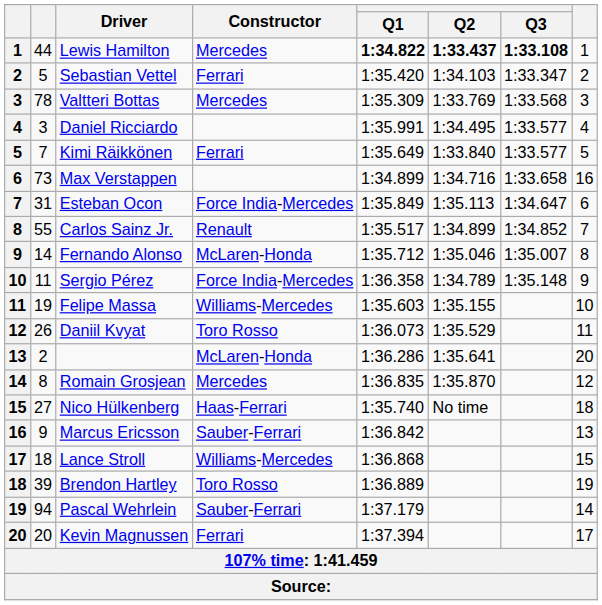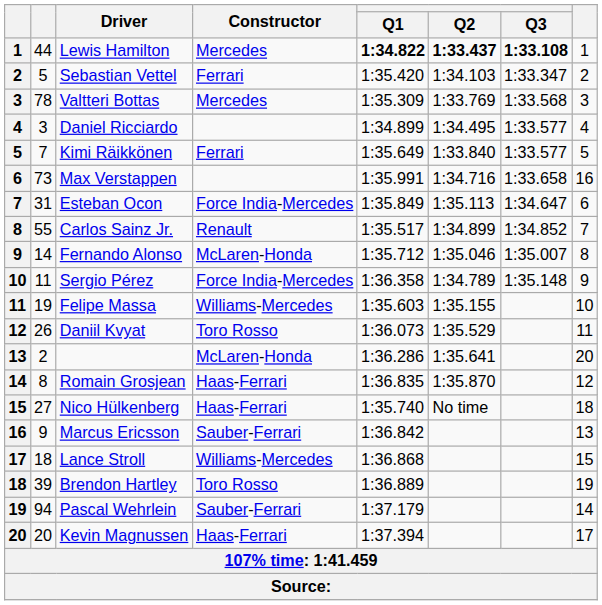 <table class="wikitable sortable" style="font-size:85%">
 <tr>
 <th rowspan=2></th>
 <th rowspan=2></th>
 <th rowspan=2>Driver</th>
 <th rowspan=2>Constructor</th>
 <th colspan=3></th>
 <th rowspan=2></th>
 </tr>
 <tr>
 <th>Q1</th>
 <th>Q2</th>
 <th>Q3</th>
 </tr>
 <tr>
 <th>1</th>
 <td align="center">44</td>
 <td> <a href='#'>Lewis Hamilton</a></td>
 <td><a href='#'>Mercedes</a></td>
 <td><strong>1:34.822</strong></td>
 <td><strong>1:33.437</strong></td>
 <td><strong>1:33.108</strong></td>
 <td align="center">1</td>
 </tr>
 <tr>
 <th>2</th>
 <td align="center">5</td>
 <td> <a href='#'>Sebastian Vettel</a></td>
 <td><a href='#'>Ferrari</a></td>
 <td>1:35.420</td>
 <td>1:34.103</td>
 <td>1:33.347</td>
 <td align="center">2</td>
 </tr>
 <tr>
 <th>3</th>
 <td align="center">78</td>
 <td> <a href='#'>Valtteri Bottas</a></td>
 <td><a href='#'>Mercedes</a></td>
 <td>1:35.309</td>
 <td>1:33.769</td>
 <td>1:33.568</td>
 <td align="center">3</td>
 </tr>
 <tr>
 <th>4</th>
 <td align="center">3</td>
 <td> <a href='#'>Daniel Ricciardo</a></td>
 <td></td>
-<td>1:35.991</td>
+<td>1:34.899</td>
 <td>1:34.495</td>
 <td>1:33.577</td>
 <td align="center">4</td>
 </tr>
 <tr>
 <th>5</th>
 <td align="center">7</td>
 <td> <a href='#'>Kimi Räikkönen</a></td>
 <td><a href='#'>Ferrari</a></td>
 <td>1:35.649</td>
 <td>1:33.840</td>
 <td>1:33.577</td>
 <td align="center">5</td>
 </tr>
 <tr>
 <th>6</th>
 <td align="center">73</td>
 <td> <a href='#'>Max Verstappen</a></td>
 <td></td>
-<td>1:34.899</td>
+<td>1:35.991</td>
 <td>1:34.716</td>
 <td>1:33.658</td>
 <td align="center">16</td>
 </tr>
 <tr>
 <th>7</th>
 <td align="center">31</td>
 <td> <a href='#'>Esteban Ocon</a></td>
 <td><a href='#'>Force India</a>-<a href='#'>Mercedes</a></td>
 <td>1:35.849</td>
 <td>1:35.113</td>
 <td>1:34.647</td>
 <td align="center">6</td>
 </tr>
 <tr>
 <th>8</th>
 <td align="center">55</td>
 <td> <a href='#'>Carlos Sainz Jr.</a></td>
 <td><a href='#'>Renault</a></td>
 <td>1:35.517</td>
 <td>1:34.899</td>
 <td>1:34.852</td>
 <td align="center">7</td>
 </tr>
 <tr>
 <th>9</th>
 <td align="center">14</td>
 <td> <a href='#'>Fernando Alonso</a></td>
 <td><a href='#'>McLaren</a>-<a href='#'>Honda</a></td>
 <td>1:35.712</td>
 <td>1:35.046</td>
 <td>1:35.007</td>
 <td align="center">8</td>
 </tr>
 <tr>
 <th>10</th>
 <td align="center">11</td>
 <td> <a href='#'>Sergio Pérez</a></td>
 <td><a href='#'>Force India</a>-<a href='#'>Mercedes</a></td>
 <td>1:36.358</td>
 <td>1:34.789</td>
 <td>1:35.148</td>
 <td align="center">9</td>
 </tr>
 <tr>
 <th>11</th>
 <td align="center">19</td>
 <td> <a href='#'>Felipe Massa</a></td>
 <td><a href='#'>Williams</a>-<a href='#'>Mercedes</a></td>
 <td>1:35.603</td>
 <td>1:35.155</td>
 <td></td>
 <td align="center">10</td>
 </tr>
 <tr>
 <th>12</th>
 <td align="center">26</td>
 <td> <a href='#'>Daniil Kvyat</a></td>
 <td><a href='#'>Toro Rosso</a></td>
 <td>1:36.073</td>
 <td>1:35.529</td>
 <td></td>
 <td align="center">11</td>
 </tr>
 <tr>
 <th>13</th>
 <td align="center">2</td>
 <td></td>
 <td><a href='#'>McLaren</a>-<a href='#'>Honda</a></td>
 <td>1:36.286</td>
 <td>1:35.641</td>
 <td></td>
 <td align="center">20</td>
 </tr>
 <tr>
 <th>14</th>
 <td align="center">8</td>
 <td> <a href='#'>Romain Grosjean</a></td>
-<td><a href='#'>Mercedes</a></td>
+<td><a href='#'>Haas</a>-<a href='#'>Ferrari</a></td>
 <td>1:36.835</td>
 <td>1:35.870</td>
 <td></td>
 <td align="center">12</td>
 </tr>
 <tr>
 <th>15</th>
 <td align="center">27</td>
 <td> <a href='#'>Nico Hülkenberg</a></td>
 <td><a href='#'>Haas</a>-<a href='#'>Ferrari</a></td>
 <td>1:35.740</td>
 <td>No time</td>
 <td></td>
 <td align="center">18</td>
 </tr>
 <tr>
 <th>16</th>
 <td align="center">9</td>
 <td> <a href='#'>Marcus Ericsson</a></td>
 <td><a href='#'>Sauber</a>-<a href='#'>Ferrari</a></td>
 <td>1:36.842</td>
 <td></td>
 <td></td>
 <td align="center">13</td>
 </tr>
 <tr>
 <th>17</th>
 <td align="center">18</td>
 <td> <a href='#'>Lance Stroll</a></td>
 <td><a href='#'>Williams</a>-<a href='#'>Mercedes</a></td>
 <td>1:36.868</td>
 <td></td>
 <td></td>
 <td align="center">15</td>
 </tr>
 <tr>
 <th>18</th>
 <td align="center">39</td>
 <td> <a href='#'>Brendon Hartley</a></td>
 <td><a href='#'>Toro Rosso</a></td>
 <td>1:36.889</td>
 <td></td>
 <td></td>
 <td align="center">19</td>
 </tr>
 <tr>
 <th>19</th>
 <td align="center">94</td>
 <td> <a href='#'>Pascal Wehrlein</a></td>
 <td><a href='#'>Sauber</a>-<a href='#'>Ferrari</a></td>
 <td>1:37.179</td>
 <td></td>
 <td></td>
 <td align="center">14</td>
 </tr>
 <tr>
 <th>20</th>
 <td align="center">20</td>
 <td> <a href='#'>Kevin Magnussen</a></td>
-<td><a href='#'>Ferrari</a></td>
+<td><a href='#'>Haas</a>-<a href='#'>Ferrari</a></td>
 <td>1:37.394</td>
 <td></td>
 <td></td>
 <td align="center">17</td>
 </tr>
 <tr>
 <th colspan="8"><a href='#'>107% time</a>: 1:41.459</th>
 </tr>
 <tr>
 <th colspan="8">Source:</th>
 </tr>
 <tr>
 </tr>
 <tr>
 </tr>
 </table>
